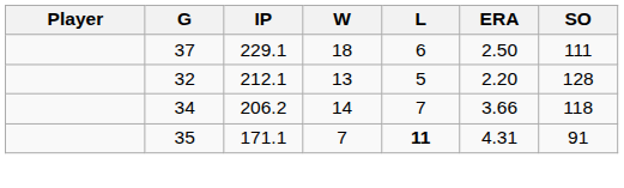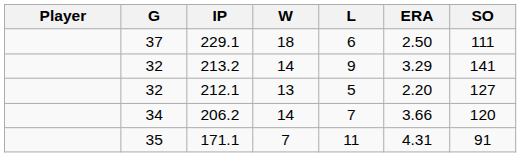 <table class="wikitable sortable">
 <tr>
 <th bgcolor="#DDDDFF" width="16%">Player</th>
 <th bgcolor="#DDDDFF" width="9%">G</th>
 <th bgcolor="#DDDDFF" width="9%">IP</th>
 <th bgcolor="#DDDDFF" width="9%">W</th>
 <th bgcolor="#DDDDFF" width="9%">L</th>
 <th bgcolor="#DDDDFF" width="9%">ERA</th>
 <th bgcolor="#DDDDFF" width="9%">SO</th>
 </tr>
 <tr align="center">
 <td></td>
 <td>37</td>
 <td>229.1</td>
 <td>18</td>
 <td>6</td>
 <td>2.50</td>
 <td>111</td>
 </tr>
 <tr align="center">
 <td></td>
 <td>32</td>
+<td>213.2</td>
+<td>14</td>
+<td>9</td>
+<td>3.29</td>
+<td>141</td>
+</tr>
+<tr align="center">
+<td></td>
+<td>32</td>
 <td>212.1</td>
 <td>13</td>
 <td>5</td>
 <td>2.20</td>
-<td>128</td>
+<td>127</td>
 </tr>
 <tr align="center">
 <td></td>
 <td>34</td>
 <td>206.2</td>
 <td>14</td>
 <td>7</td>
 <td>3.66</td>
-<td>118</td>
+<td>120</td>
 </tr>
 <tr align="center">
 <td></td>
 <td>35</td>
 <td>171.1</td>
 <td>7</td>
-<td><strong>11</strong></td>
+<td>11</td>
 <td>4.31</td>
 <td>91</td>
 </tr>
 </table>
